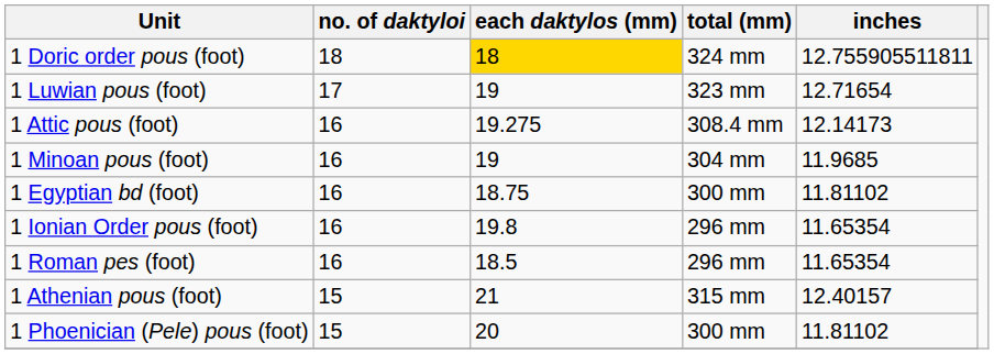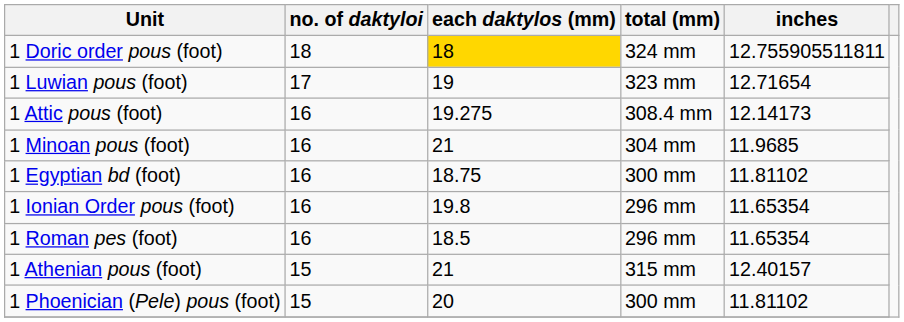 <table class="wikitable">
 <tr>
 <th>Unit</th>
 <th>no. of <em>daktyloi</em></th>
 <th>each <em>daktylos</em> (mm)</th>
 <th>total (mm)</th>
 <th>inches</th>
 <th></th>
 </tr>
 <tr>
 <td>1 <a href='#'>Doric order</a> <em> pous</em> (foot)</td>
 <td>18</td>
 <td style="background: gold;">18</td>
 <td>324 mm</td>
 <td>12.755905511811</td>
 </tr>
 <tr>
 <td>1 <a href='#'>Luwian</a> <em>pous</em> (foot)</td>
 <td>17</td>
 <td>19</td>
 <td>323 mm</td>
 <td>12.71654</td>
 </tr>
 <tr>
 <td>1 <a href='#'>Attic</a> <em>pous</em> (foot)</td>
 <td>16</td>
 <td>19.275</td>
 <td>308.4 mm</td>
 <td>12.14173</td>
 </tr>
 <tr>
 <td>1 <a href='#'>Minoan</a> <em>pous</em> (foot)</td>
 <td>16</td>
-<td>19</td>
+<td>21</td>
 <td>304 mm</td>
 <td>11.9685</td>
 </tr>
 <tr>
 <td>1 <a href='#'>Egyptian</a> <em>bd</em> (foot)</td>
 <td>16</td>
 <td>18.75</td>
 <td>300 mm</td>
 <td>11.81102</td>
 </tr>
 <tr>
 <td>1 <a href='#'>Ionian Order</a> <em>pous</em> (foot)</td>
 <td>16</td>
 <td>19.8</td>
 <td>296 mm</td>
 <td>11.65354</td>
 </tr>
 <tr>
 <td>1 <a href='#'>Roman</a> <em>pes</em> (foot)</td>
 <td>16</td>
 <td>18.5</td>
 <td>296 mm</td>
 <td>11.65354</td>
 </tr>
 <tr>
 <td>1 <a href='#'>Athenian</a> <em>pous</em> (foot)</td>
 <td>15</td>
 <td>21</td>
 <td>315 mm</td>
 <td>12.40157</td>
 </tr>
 <tr>
 <td>1 <a href='#'>Phoenician</a> (<em>Pele</em>) <em>pous</em> (foot)</td>
 <td>15</td>
 <td>20</td>
 <td>300 mm</td>
 <td>11.81102</td>
 </tr>
 <tr>
 </tr>
 </table>
